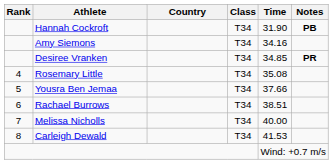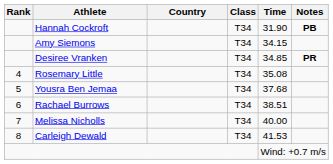 <table class="wikitable sortable" style="text-align:center">
 <tr>
 <th>Rank</th>
 <th style="width:180px">Athlete</th>
 <th style="width:125px">Country</th>
 <th>Class</th>
 <th>Time</th>
 <th>Notes</th>
 </tr>
 <tr>
 <td></td>
 <td style="text-align:left;"><a href='#'>Hannah Cockroft</a></td>
 <td style="text-align:left;"></td>
 <td>T34</td>
 <td>31.90</td>
 <td><strong>PB</strong></td>
 </tr>
 <tr>
 <td></td>
 <td style="text-align:left;"><a href='#'>Amy Siemons</a></td>
 <td style="text-align:left;"></td>
 <td>T34</td>
-<td>34.16</td>
+<td>34.15</td>
 <td></td>
 </tr>
 <tr>
 <td></td>
 <td style="text-align:left;"><a href='#'>Desiree Vranken</a></td>
 <td style="text-align:left;"></td>
 <td>T34</td>
 <td>34.85</td>
 <td><strong>PR</strong></td>
 </tr>
 <tr>
 <td>4</td>
 <td style="text-align:left;"><a href='#'>Rosemary Little</a></td>
 <td style="text-align:left;"></td>
 <td>T34</td>
 <td>35.08</td>
 <td></td>
 </tr>
 <tr>
 <td>5</td>
 <td style="text-align:left;"><a href='#'>Yousra Ben Jemaa</a></td>
 <td style="text-align:left;"></td>
 <td>T34</td>
-<td>37.66</td>
+<td>37.68</td>
 <td></td>
 </tr>
 <tr>
 <td>6</td>
 <td style="text-align:left;"><a href='#'>Rachael Burrows</a></td>
 <td style="text-align:left;"></td>
 <td>T34</td>
 <td>38.51</td>
 <td></td>
 </tr>
 <tr>
 <td>7</td>
 <td style="text-align:left;"><a href='#'>Melissa Nicholls</a></td>
 <td style="text-align:left;"></td>
 <td>T34</td>
 <td>40.00</td>
 <td></td>
 </tr>
 <tr>
 <td>8</td>
 <td style="text-align:left;"><a href='#'>Carleigh Dewald</a></td>
 <td style="text-align:left;"></td>
 <td>T34</td>
 <td>41.53</td>
 <td></td>
 </tr>
 <tr class="sortbottom">
 <td colspan="4"></td>
 <td colspan="2">Wind: +0.7 m/s</td>
 </tr>
 </table>
